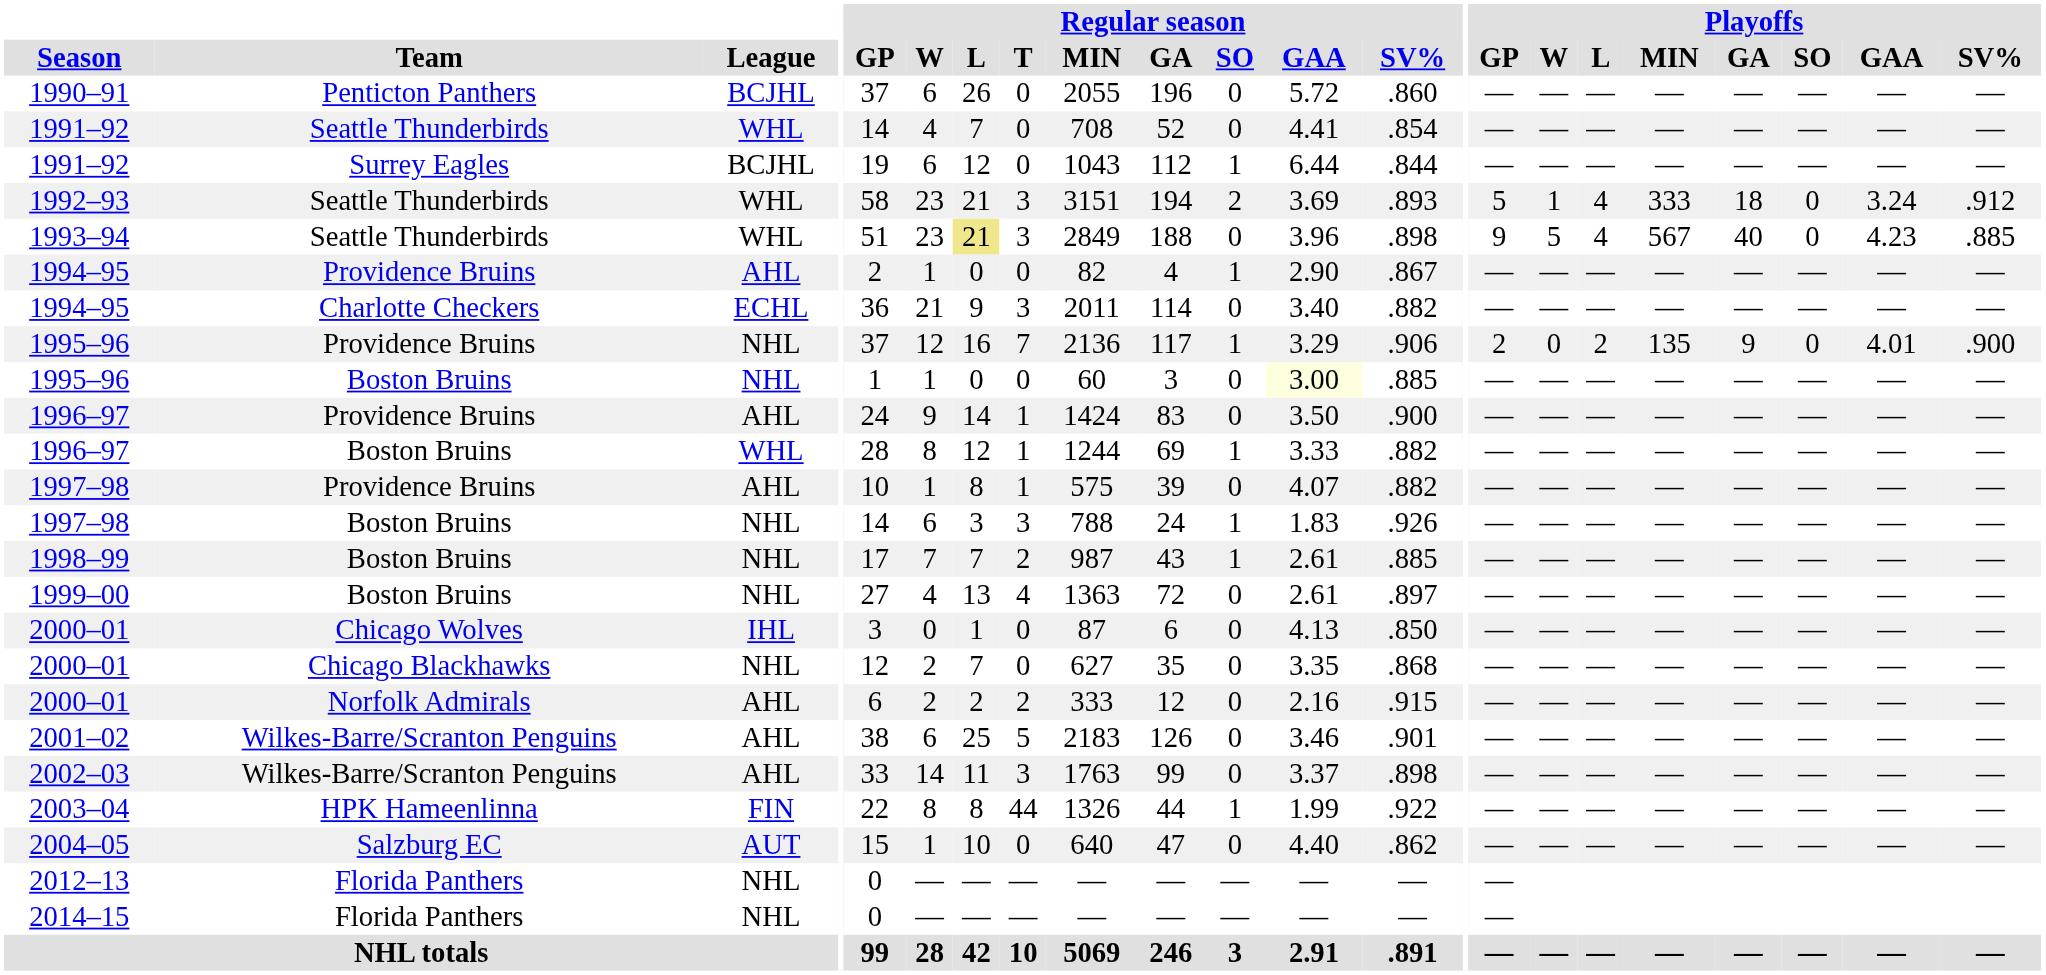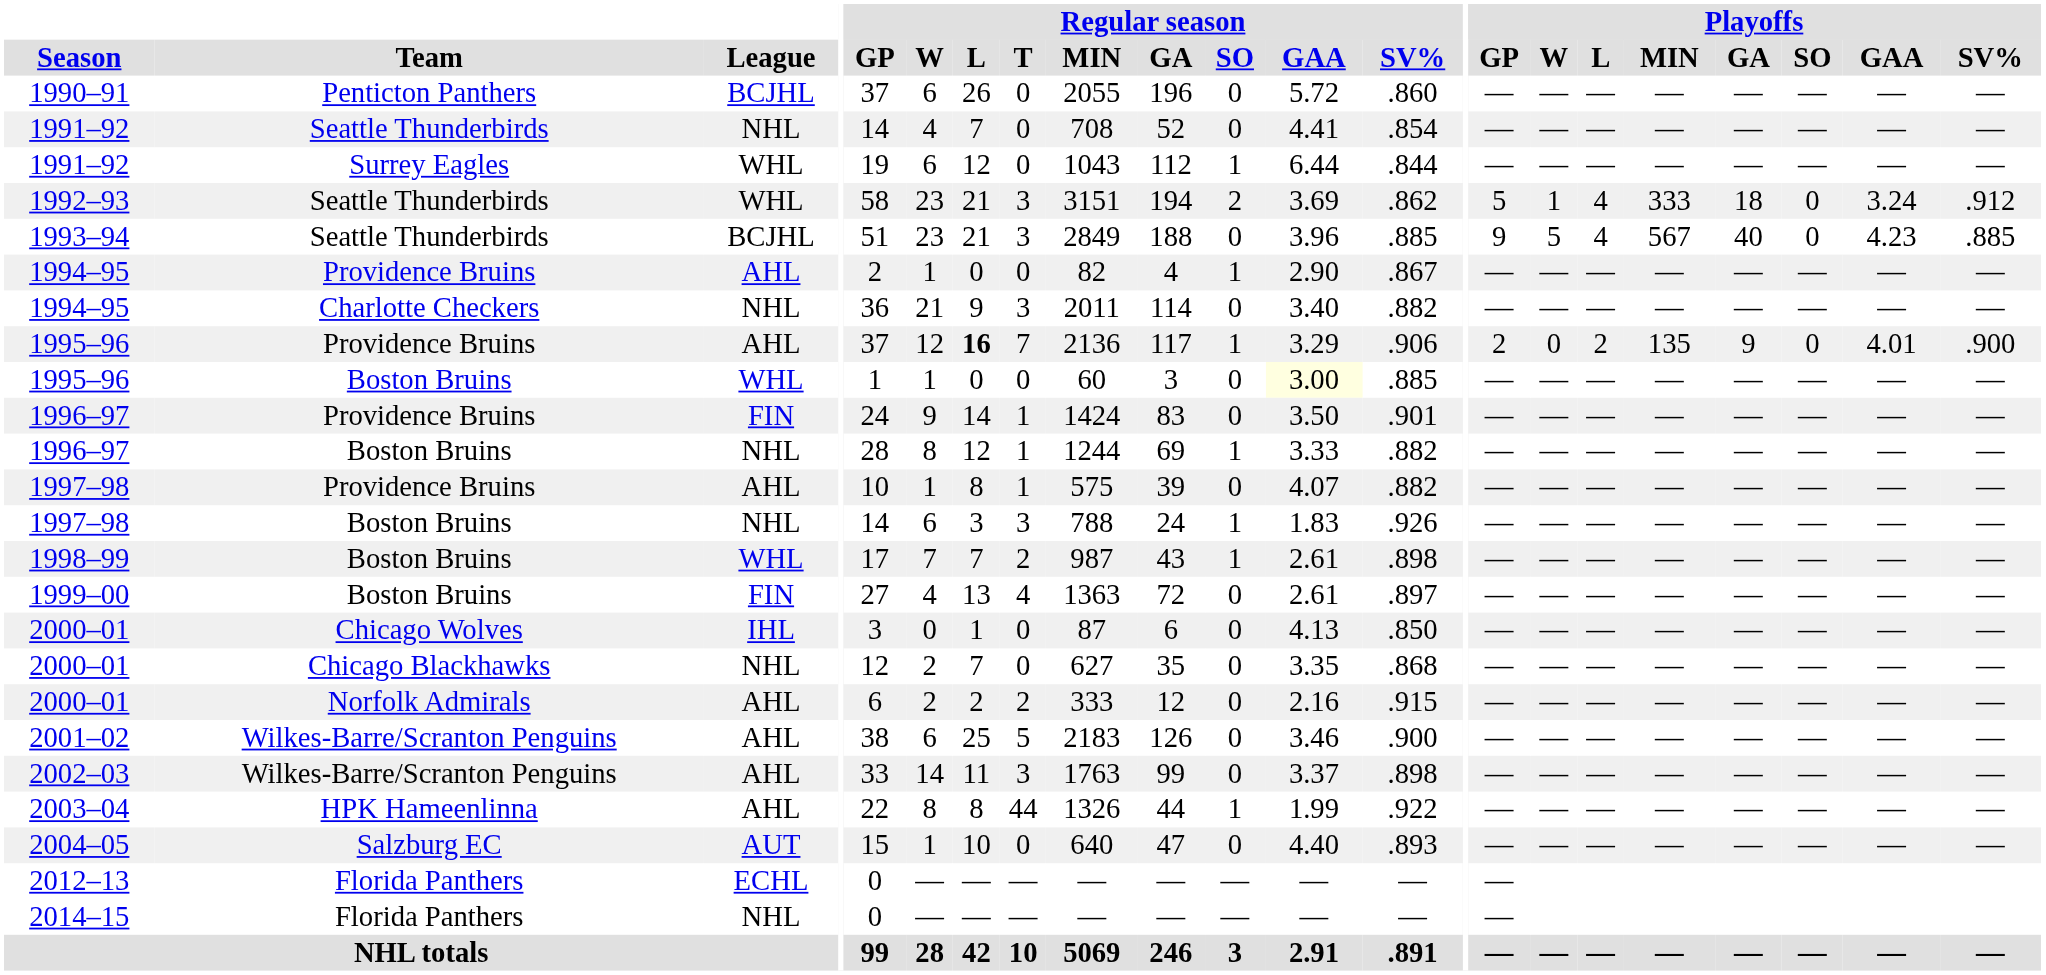 <table border="0" cellpadding="1" cellspacing="0" style="width:90%; text-align:center;">
 <tr bgcolor="#e0e0e0">
 <th colspan="3" bgcolor="#ffffff"></th>
 <th rowspan="99" bgcolor="#ffffff"></th>
 <th colspan="9" bgcolor="#e0e0e0"><a href='#'>Regular season</a></th>
 <th rowspan="99" bgcolor="#ffffff"></th>
 <th colspan="8" bgcolor="#e0e0e0"><a href='#'>Playoffs</a></th>
 </tr>
 <tr bgcolor="#e0e0e0">
 <th><a href='#'>Season</a></th>
 <th>Team</th>
 <th>League</th>
 <th>GP</th>
 <th>W</th>
 <th>L</th>
 <th>T</th>
 <th>MIN</th>
 <th>GA</th>
 <th><a href='#'>SO</a></th>
 <th><a href='#'>GAA</a></th>
 <th><a href='#'>SV%</a></th>
 <th>GP</th>
 <th>W</th>
 <th>L</th>
 <th>MIN</th>
 <th>GA</th>
 <th>SO</th>
 <th>GAA</th>
 <th>SV%</th>
 </tr>
 <tr>
 <td><a href='#'>1990–91</a></td>
 <td><a href='#'>Penticton Panthers</a></td>
 <td><a href='#'>BCJHL</a></td>
 <td>37</td>
 <td>6</td>
 <td>26</td>
 <td>0</td>
 <td>2055</td>
 <td>196</td>
 <td>0</td>
 <td>5.72</td>
 <td>.860</td>
 <td>—</td>
 <td>—</td>
 <td>—</td>
 <td>—</td>
 <td>—</td>
 <td>—</td>
 <td>—</td>
 <td>—</td>
 </tr>
 <tr bgcolor="#f0f0f0">
 <td><a href='#'>1991–92</a></td>
 <td><a href='#'>Seattle Thunderbirds</a></td>
-<td><a href='#'>WHL</a></td>
+<td>NHL</td>
 <td>14</td>
 <td>4</td>
 <td>7</td>
 <td>0</td>
 <td>708</td>
 <td>52</td>
 <td>0</td>
 <td>4.41</td>
 <td>.854</td>
 <td>—</td>
 <td>—</td>
 <td>—</td>
 <td>—</td>
 <td>—</td>
 <td>—</td>
 <td>—</td>
 <td>—</td>
 </tr>
 <tr>
 <td><a href='#'>1991–92</a></td>
 <td><a href='#'>Surrey Eagles</a></td>
-<td>BCJHL</td>
+<td>WHL</td>
 <td>19</td>
 <td>6</td>
 <td>12</td>
 <td>0</td>
 <td>1043</td>
 <td>112</td>
 <td>1</td>
 <td>6.44</td>
 <td>.844</td>
 <td>—</td>
 <td>—</td>
 <td>—</td>
 <td>—</td>
 <td>—</td>
 <td>—</td>
 <td>—</td>
 <td>—</td>
 </tr>
 <tr bgcolor="#f0f0f0">
 <td><a href='#'>1992–93</a></td>
 <td>Seattle Thunderbirds</td>
 <td>WHL</td>
 <td>58</td>
 <td>23</td>
 <td>21</td>
 <td>3</td>
 <td>3151</td>
 <td>194</td>
 <td>2</td>
 <td>3.69</td>
-<td>.893</td>
+<td>.862</td>
 <td>5</td>
 <td>1</td>
 <td>4</td>
 <td>333</td>
 <td>18</td>
 <td>0</td>
 <td>3.24</td>
 <td>.912</td>
 </tr>
 <tr>
 <td><a href='#'>1993–94</a></td>
 <td>Seattle Thunderbirds</td>
-<td>WHL</td>
+<td>BCJHL</td>
 <td>51</td>
 <td>23</td>
-<td style="background: khaki;">21</td>
+<td>21</td>
 <td>3</td>
 <td>2849</td>
 <td>188</td>
 <td>0</td>
 <td>3.96</td>
-<td>.898</td>
+<td>.885</td>
 <td>9</td>
 <td>5</td>
 <td>4</td>
 <td>567</td>
 <td>40</td>
 <td>0</td>
 <td>4.23</td>
 <td>.885</td>
 </tr>
 <tr bgcolor="#f0f0f0">
 <td><a href='#'>1994–95</a></td>
 <td><a href='#'>Providence Bruins</a></td>
 <td><a href='#'>AHL</a></td>
 <td>2</td>
 <td>1</td>
 <td>0</td>
 <td>0</td>
 <td>82</td>
 <td>4</td>
 <td>1</td>
 <td>2.90</td>
 <td>.867</td>
 <td>—</td>
 <td>—</td>
 <td>—</td>
 <td>—</td>
 <td>—</td>
 <td>—</td>
 <td>—</td>
 <td>—</td>
 </tr>
 <tr>
 <td><a href='#'>1994–95</a></td>
 <td><a href='#'>Charlotte Checkers</a></td>
-<td><a href='#'>ECHL</a></td>
+<td>NHL</td>
 <td>36</td>
 <td>21</td>
 <td>9</td>
 <td>3</td>
 <td>2011</td>
 <td>114</td>
 <td>0</td>
 <td>3.40</td>
 <td>.882</td>
 <td>—</td>
 <td>—</td>
 <td>—</td>
 <td>—</td>
 <td>—</td>
 <td>—</td>
 <td>—</td>
 <td>—</td>
 </tr>
 <tr bgcolor="#f0f0f0">
 <td><a href='#'>1995–96</a></td>
 <td>Providence Bruins</td>
-<td>NHL</td>
+<td>AHL</td>
 <td>37</td>
 <td>12</td>
-<td>16</td>
+<td><strong>16</strong></td>
 <td>7</td>
 <td>2136</td>
 <td>117</td>
 <td>1</td>
 <td>3.29</td>
 <td>.906</td>
 <td>2</td>
 <td>0</td>
 <td>2</td>
 <td>135</td>
 <td>9</td>
 <td>0</td>
 <td>4.01</td>
 <td>.900</td>
 </tr>
 <tr>
 <td><a href='#'>1995–96</a></td>
 <td><a href='#'>Boston Bruins</a></td>
-<td><a href='#'>NHL</a></td>
+<td><a href='#'>WHL</a></td>
 <td>1</td>
 <td>1</td>
 <td>0</td>
 <td>0</td>
 <td>60</td>
 <td>3</td>
 <td>0</td>
 <td style="background: lightyellow;">3.00</td>
 <td>.885</td>
 <td>—</td>
 <td>—</td>
 <td>—</td>
 <td>—</td>
 <td>—</td>
 <td>—</td>
 <td>—</td>
 <td>—</td>
 </tr>
 <tr bgcolor="#f0f0f0">
 <td><a href='#'>1996–97</a></td>
 <td>Providence Bruins</td>
-<td>AHL</td>
+<td><a href='#'>FIN</a></td>
 <td>24</td>
 <td>9</td>
 <td>14</td>
 <td>1</td>
 <td>1424</td>
 <td>83</td>
 <td>0</td>
 <td>3.50</td>
-<td>.900</td>
+<td>.901</td>
 <td>—</td>
 <td>—</td>
 <td>—</td>
 <td>—</td>
 <td>—</td>
 <td>—</td>
 <td>—</td>
 <td>—</td>
 </tr>
 <tr>
 <td><a href='#'>1996–97</a></td>
 <td>Boston Bruins</td>
-<td><a href='#'>WHL</a></td>
+<td>NHL</td>
 <td>28</td>
 <td>8</td>
 <td>12</td>
 <td>1</td>
 <td>1244</td>
 <td>69</td>
 <td>1</td>
 <td>3.33</td>
 <td>.882</td>
 <td>—</td>
 <td>—</td>
 <td>—</td>
 <td>—</td>
 <td>—</td>
 <td>—</td>
 <td>—</td>
 <td>—</td>
 </tr>
 <tr bgcolor="#f0f0f0">
 <td><a href='#'>1997–98</a></td>
 <td>Providence Bruins</td>
 <td>AHL</td>
 <td>10</td>
 <td>1</td>
 <td>8</td>
 <td>1</td>
 <td>575</td>
 <td>39</td>
 <td>0</td>
 <td>4.07</td>
 <td>.882</td>
 <td>—</td>
 <td>—</td>
 <td>—</td>
 <td>—</td>
 <td>—</td>
 <td>—</td>
 <td>—</td>
 <td>—</td>
 </tr>
 <tr>
 <td><a href='#'>1997–98</a></td>
 <td>Boston Bruins</td>
 <td>NHL</td>
 <td>14</td>
 <td>6</td>
 <td>3</td>
 <td>3</td>
 <td>788</td>
 <td>24</td>
 <td>1</td>
 <td>1.83</td>
 <td>.926</td>
 <td>—</td>
 <td>—</td>
 <td>—</td>
 <td>—</td>
 <td>—</td>
 <td>—</td>
 <td>—</td>
 <td>—</td>
 </tr>
 <tr bgcolor="#f0f0f0">
 <td><a href='#'>1998–99</a></td>
 <td>Boston Bruins</td>
-<td>NHL</td>
+<td><a href='#'>WHL</a></td>
 <td>17</td>
 <td>7</td>
 <td>7</td>
 <td>2</td>
 <td>987</td>
 <td>43</td>
 <td>1</td>
 <td>2.61</td>
-<td>.885</td>
+<td>.898</td>
 <td>—</td>
 <td>—</td>
 <td>—</td>
 <td>—</td>
 <td>—</td>
 <td>—</td>
 <td>—</td>
 <td>—</td>
 </tr>
 <tr>
 <td><a href='#'>1999–00</a></td>
 <td>Boston Bruins</td>
-<td>NHL</td>
+<td><a href='#'>FIN</a></td>
 <td>27</td>
 <td>4</td>
 <td>13</td>
 <td>4</td>
 <td>1363</td>
 <td>72</td>
 <td>0</td>
 <td>2.61</td>
 <td>.897</td>
 <td>—</td>
 <td>—</td>
 <td>—</td>
 <td>—</td>
 <td>—</td>
 <td>—</td>
 <td>—</td>
 <td>—</td>
 </tr>
 <tr bgcolor="#f0f0f0">
 <td><a href='#'>2000–01</a></td>
 <td><a href='#'>Chicago Wolves</a></td>
 <td><a href='#'>IHL</a></td>
 <td>3</td>
 <td>0</td>
 <td>1</td>
 <td>0</td>
 <td>87</td>
 <td>6</td>
 <td>0</td>
 <td>4.13</td>
 <td>.850</td>
 <td>—</td>
 <td>—</td>
 <td>—</td>
 <td>—</td>
 <td>—</td>
 <td>—</td>
 <td>—</td>
 <td>—</td>
 </tr>
 <tr>
 <td><a href='#'>2000–01</a></td>
 <td><a href='#'>Chicago Blackhawks</a></td>
 <td>NHL</td>
 <td>12</td>
 <td>2</td>
 <td>7</td>
 <td>0</td>
 <td>627</td>
 <td>35</td>
 <td>0</td>
 <td>3.35</td>
 <td>.868</td>
 <td>—</td>
 <td>—</td>
 <td>—</td>
 <td>—</td>
 <td>—</td>
 <td>—</td>
 <td>—</td>
 <td>—</td>
 </tr>
 <tr bgcolor="#f0f0f0">
 <td><a href='#'>2000–01</a></td>
 <td><a href='#'>Norfolk Admirals</a></td>
 <td>AHL</td>
 <td>6</td>
 <td>2</td>
 <td>2</td>
 <td>2</td>
 <td>333</td>
 <td>12</td>
 <td>0</td>
 <td>2.16</td>
 <td>.915</td>
 <td>—</td>
 <td>—</td>
 <td>—</td>
 <td>—</td>
 <td>—</td>
 <td>—</td>
 <td>—</td>
 <td>—</td>
 </tr>
 <tr>
 <td><a href='#'>2001–02</a></td>
 <td><a href='#'>Wilkes-Barre/Scranton Penguins</a></td>
 <td>AHL</td>
 <td>38</td>
 <td>6</td>
 <td>25</td>
 <td>5</td>
 <td>2183</td>
 <td>126</td>
 <td>0</td>
 <td>3.46</td>
-<td>.901</td>
+<td>.900</td>
 <td>—</td>
 <td>—</td>
 <td>—</td>
 <td>—</td>
 <td>—</td>
 <td>—</td>
 <td>—</td>
 <td>—</td>
 </tr>
 <tr bgcolor="#f0f0f0">
 <td><a href='#'>2002–03</a></td>
 <td>Wilkes-Barre/Scranton Penguins</td>
 <td>AHL</td>
 <td>33</td>
 <td>14</td>
 <td>11</td>
 <td>3</td>
 <td>1763</td>
 <td>99</td>
 <td>0</td>
 <td>3.37</td>
 <td>.898</td>
 <td>—</td>
 <td>—</td>
 <td>—</td>
 <td>—</td>
 <td>—</td>
 <td>—</td>
 <td>—</td>
 <td>—</td>
 </tr>
 <tr>
 <td><a href='#'>2003–04</a></td>
 <td><a href='#'>HPK Hameenlinna</a></td>
-<td><a href='#'>FIN</a></td>
+<td>AHL</td>
 <td>22</td>
 <td>8</td>
 <td>8</td>
 <td>44</td>
 <td>1326</td>
 <td>44</td>
 <td>1</td>
 <td>1.99</td>
 <td>.922</td>
 <td>—</td>
 <td>—</td>
 <td>—</td>
 <td>—</td>
 <td>—</td>
 <td>—</td>
 <td>—</td>
 <td>—</td>
 </tr>
 <tr bgcolor="#f0f0f0">
 <td><a href='#'>2004–05</a></td>
 <td><a href='#'>Salzburg EC</a></td>
 <td><a href='#'>AUT</a></td>
 <td>15</td>
 <td>1</td>
 <td>10</td>
 <td>0</td>
 <td>640</td>
 <td>47</td>
 <td>0</td>
 <td>4.40</td>
-<td>.862</td>
+<td>.893</td>
 <td>—</td>
 <td>—</td>
 <td>—</td>
 <td>—</td>
 <td>—</td>
 <td>—</td>
 <td>—</td>
 <td>—</td>
 </tr>
 <tr style="text-align:center;">
 <td><a href='#'>2012–13</a></td>
 <td><a href='#'>Florida Panthers</a></td>
-<td>NHL</td>
+<td><a href='#'>ECHL</a></td>
 <td>0</td>
 <td>—</td>
 <td>—</td>
 <td>—</td>
 <td>—</td>
 <td>—</td>
 <td>—</td>
 <td>—</td>
 <td>—</td>
 <td>—</td>
 </tr>
 <tr style="text-align:center;">
 <td><a href='#'>2014–15</a></td>
 <td>Florida Panthers</td>
 <td>NHL</td>
 <td>0</td>
 <td>—</td>
 <td>—</td>
 <td>—</td>
 <td>—</td>
 <td>—</td>
 <td>—</td>
 <td>—</td>
 <td>—</td>
 <td>—</td>
 </tr>
 <tr bgcolor="#e0e0e0">
 <th colspan=3>NHL totals</th>
 <th>99</th>
 <th>28</th>
 <th>42</th>
 <th>10</th>
 <th>5069</th>
 <th>246</th>
 <th>3</th>
 <th>2.91</th>
 <th>.891</th>
 <th>—</th>
 <th>—</th>
 <th>—</th>
 <th>—</th>
 <th>—</th>
 <th>—</th>
 <th>—</th>
 <th>—</th>
 </tr>
 </table>
